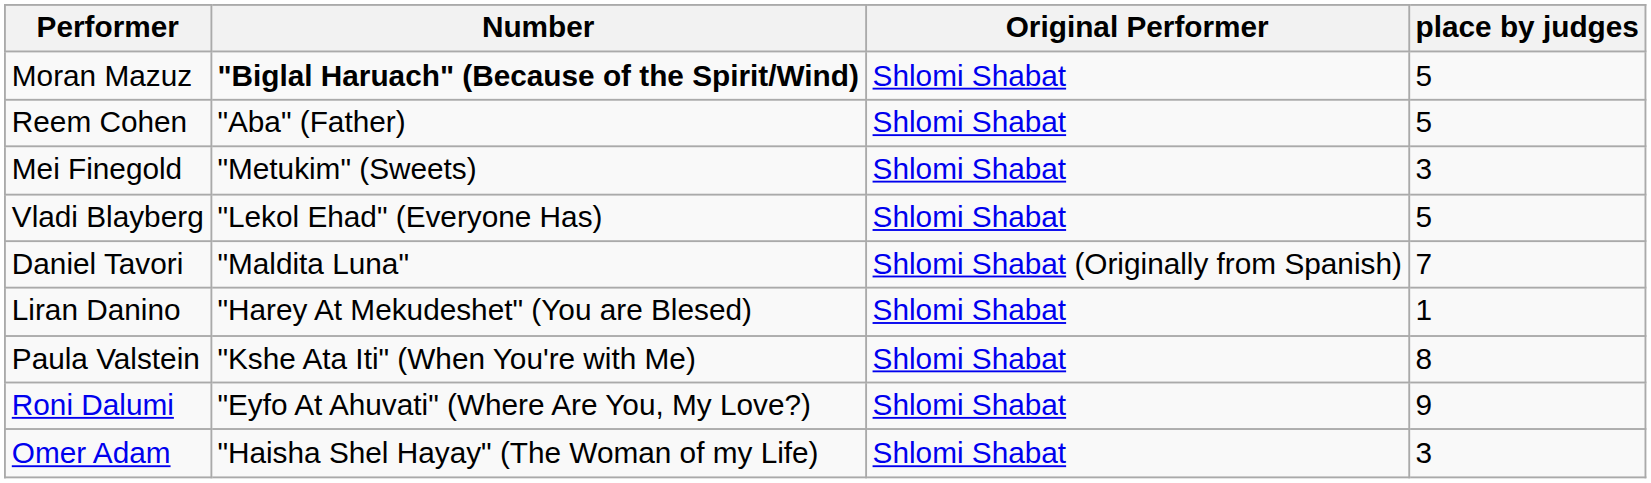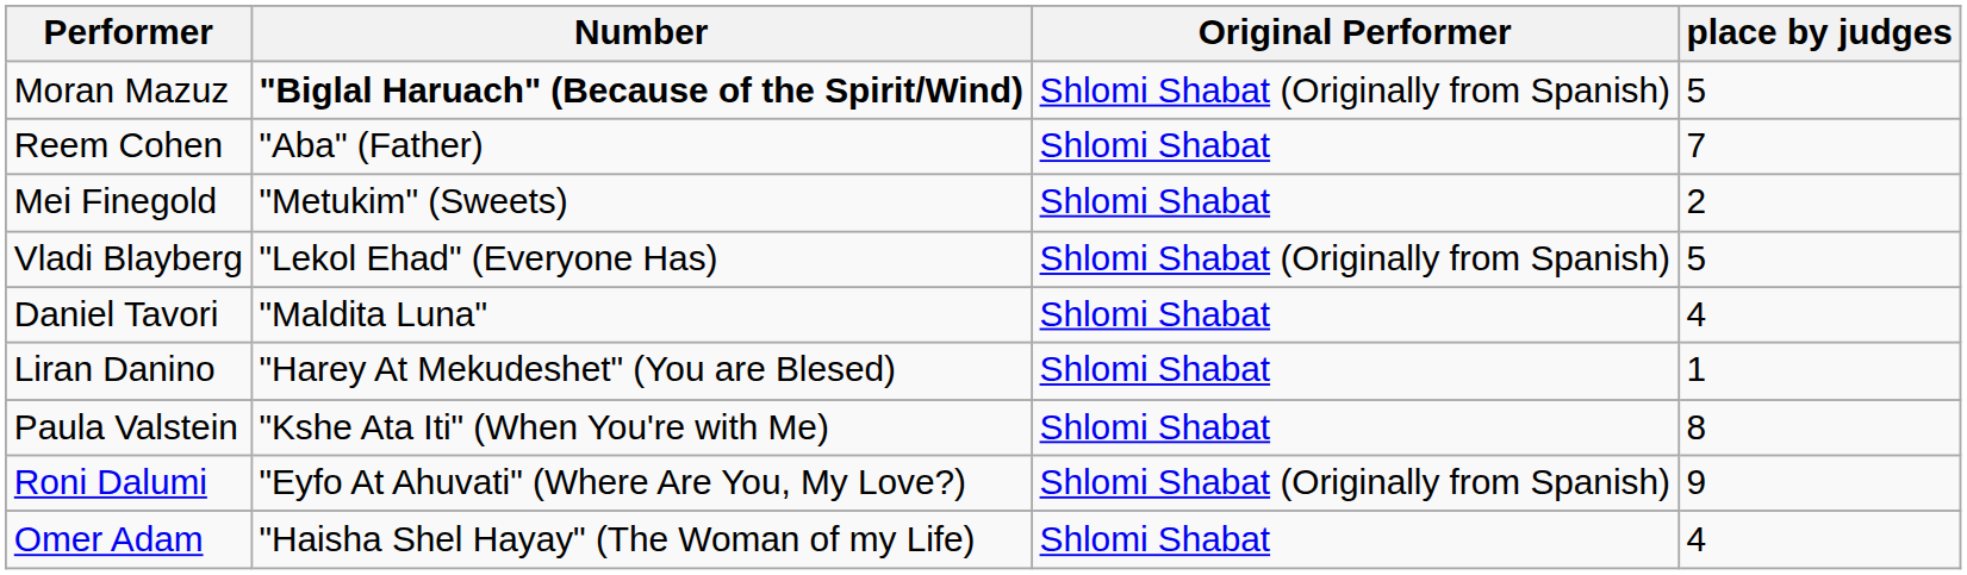 <table class="wikitable">
 <tr>
 <th>Performer</th>
 <th>Number</th>
 <th>Original Performer</th>
 <th>place by judges</th>
 </tr>
 <tr>
 <td>Moran Mazuz</td>
 <td><strong>"Biglal Haruach" (Because of the Spirit/Wind)</strong></td>
-<td><a href='#'>Shlomi Shabat</a></td>
+<td><a href='#'>Shlomi Shabat</a> (Originally from Spanish)</td>
 <td>5</td>
 </tr>
 <tr>
 <td>Reem Cohen</td>
 <td>"Aba" (Father)</td>
 <td><a href='#'>Shlomi Shabat</a></td>
-<td>5</td>
+<td>7</td>
 </tr>
 <tr>
 <td>Mei Finegold</td>
 <td>"Metukim" (Sweets)</td>
 <td><a href='#'>Shlomi Shabat</a></td>
-<td>3</td>
+<td>2</td>
 </tr>
 <tr>
 <td>Vladi Blayberg</td>
 <td>"Lekol Ehad" (Everyone Has)</td>
-<td><a href='#'>Shlomi Shabat</a></td>
+<td><a href='#'>Shlomi Shabat</a> (Originally from Spanish)</td>
 <td>5</td>
 </tr>
 <tr>
 <td>Daniel Tavori</td>
 <td>"Maldita Luna"</td>
-<td><a href='#'>Shlomi Shabat</a> (Originally from Spanish)</td>
-<td>7</td>
+<td><a href='#'>Shlomi Shabat</a></td>
+<td>4</td>
 </tr>
 <tr>
 <td>Liran Danino</td>
 <td>"Harey At Mekudeshet" (You are Blesed)</td>
 <td><a href='#'>Shlomi Shabat</a></td>
 <td>1</td>
 </tr>
 <tr>
 <td>Paula Valstein</td>
 <td>"Kshe Ata Iti" (When You're with Me)</td>
 <td><a href='#'>Shlomi Shabat</a></td>
 <td>8</td>
 </tr>
 <tr>
 <td><a href='#'>Roni Dalumi</a></td>
 <td>"Eyfo At Ahuvati" (Where Are You, My Love?)</td>
-<td><a href='#'>Shlomi Shabat</a></td>
+<td><a href='#'>Shlomi Shabat</a> (Originally from Spanish)</td>
 <td>9</td>
 </tr>
 <tr>
 <td><a href='#'>Omer Adam</a></td>
 <td>"Haisha Shel Hayay" (The Woman of my Life)</td>
 <td><a href='#'>Shlomi Shabat</a></td>
-<td>3</td>
+<td>4</td>
 </tr>
 </table>
